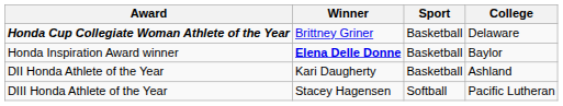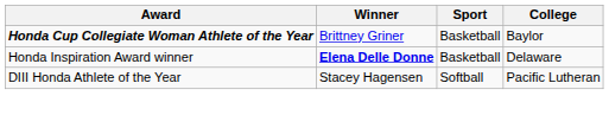 <table class="wikitable">
 <tr>
 <th>Award</th>
 <th>Winner</th>
 <th>Sport</th>
 <th>College</th>
 </tr>
 <tr>
 <td><strong><em>Honda Cup<strong> Collegiate Woman Athlete of the Year<em></td>
 <td><a href='#'>Brittney Griner</a></td>
 <td>Basketball</td>
-<td>Delaware</td>
+<td>Baylor</td>
 </tr>
 <tr>
 <td></em>Honda Inspiration Award winner<em></td>
 <td><strong><a href='#'>Elena Delle Donne</a></strong></td>
 <td>Basketball</td>
-<td>Baylor</td>
-</tr>
-<tr>
-<td></em>DII Honda Athlete of the Year<em></td>
-<td>Kari Daugherty</td>
-<td>Basketball</td>
-<td>Ashland</td>
+<td>Delaware</td>
 </tr>
 <tr>
 <td></em>DIII Honda Athlete of the Year<em></td>
 <td>Stacey Hagensen</td>
 <td>Softball</td>
 <td>Pacific Lutheran</td>
 </tr>
 </table>
